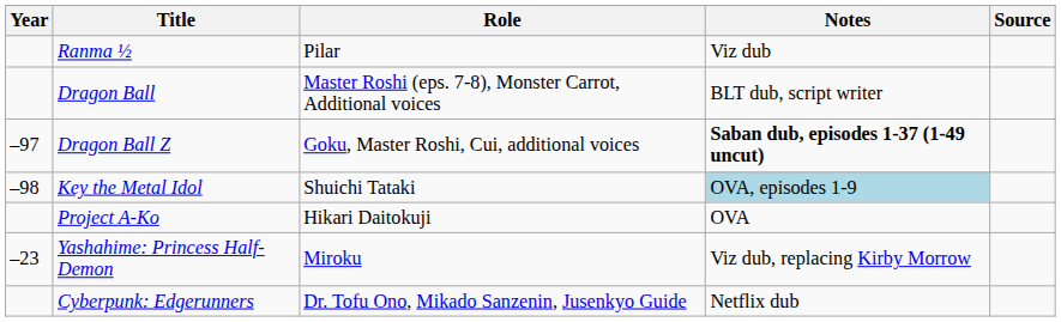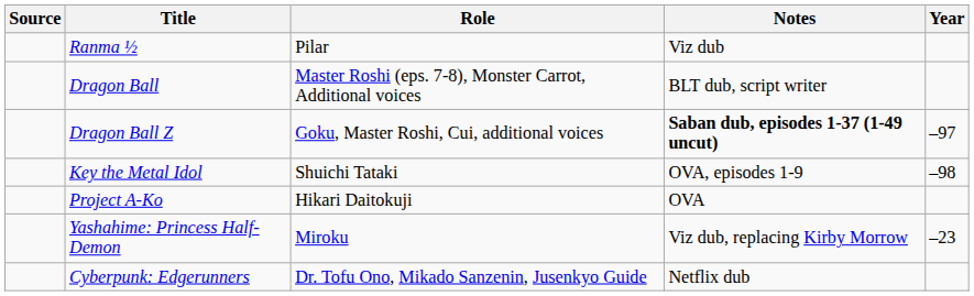 <table class="wikitable sortable plainrowheaders">
 <tr>
-<th>Year</th>
+<th class="unsortable">Source</th>
 <th>Title</th>
 <th>Role</th>
 <th class="unsortable">Notes</th>
-<th class="unsortable">Source</th>
+<th>Year</th>
 </tr>
 <tr>
 <td></td>
 <td><em><a href='#'>Ranma ½</a></em></td>
 <td>Pilar</td>
 <td>Viz dub</td>
 <td></td>
 </tr>
 <tr>
 <td></td>
 <td><em><a href='#'>Dragon Ball</a></em></td>
 <td><a href='#'>Master Roshi</a> (eps. 7-8), Monster Carrot, Additional voices</td>
 <td>BLT dub, script writer</td>
 <td></td>
 </tr>
 <tr>
-<td>–97</td>
+<td></td>
 <td><em><a href='#'>Dragon Ball Z</a></em></td>
 <td><a href='#'>Goku</a>, Master Roshi, Cui, additional voices</td>
 <td><strong>Saban dub, episodes 1-37 (1-49 uncut)</strong></td>
-<td></td>
+<td>–97</td>
 </tr>
 <tr>
-<td>–98</td>
+<td></td>
 <td><em><a href='#'>Key the Metal Idol</a></em></td>
 <td>Shuichi Tataki</td>
-<td style="background: lightblue;">OVA, episodes 1-9</td>
-<td></td>
+<td>OVA, episodes 1-9</td>
+<td>–98</td>
 </tr>
 <tr>
 <td></td>
 <td><em><a href='#'>Project A-Ko</a></em></td>
 <td>Hikari Daitokuji</td>
 <td>OVA</td>
 <td></td>
 </tr>
 <tr>
-<td>–23</td>
+<td></td>
 <td><em><a href='#'>Yashahime: Princess Half-Demon</a></em></td>
 <td><a href='#'>Miroku</a></td>
 <td>Viz dub, replacing <a href='#'>Kirby Morrow</a></td>
-<td></td>
+<td>–23</td>
 </tr>
 <tr>
 <td></td>
 <td><em><a href='#'>Cyberpunk: Edgerunners</a></em></td>
 <td><a href='#'>Dr. Tofu Ono</a>, <a href='#'>Mikado Sanzenin</a>, <a href='#'>Jusenkyo Guide</a></td>
 <td>Netflix dub</td>
 <td></td>
 </tr>
 </table>
